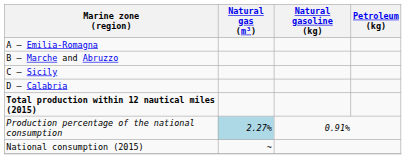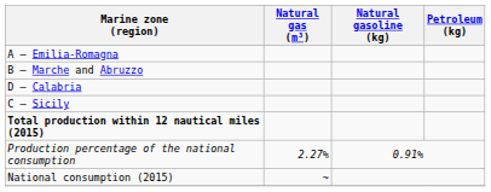 <table class="wikitable sortable">
 <tr>
 <th>Marine zone<br>(region)</th>
 <th><a href='#'>Natural gas</a><br>(<a href='#'>m³</a>)</th>
 <th><a href='#'>Natural gasoline</a><br>(kg)</th>
 <th><a href='#'>Petroleum</a><br>(kg)</th>
 </tr>
 <tr>
 <td>A – <a href='#'>Emilia-Romagna</a></td>
 <td style="text-align: right;"></td>
 <td style="text-align: right;"></td>
 <td style="text-align: right;"></td>
 </tr>
 <tr>
 <td>B – <a href='#'>Marche</a> and <a href='#'>Abruzzo</a></td>
 <td style="text-align: right;"></td>
 <td style="text-align: right;"></td>
 <td style="text-align: right;"></td>
 </tr>
 <tr>
-<td>C – <a href='#'>Sicily</a></td>
+<td>D – <a href='#'>Calabria</a></td>
 <td style="text-align: right;"></td>
 <td style="text-align: right;"></td>
 <td style="text-align: right;"></td>
 </tr>
 <tr>
-<td>D – <a href='#'>Calabria</a></td>
+<td>C – <a href='#'>Sicily</a></td>
 <td style="text-align: right;"></td>
 <td style="text-align: right;"></td>
 <td style="text-align: right;"></td>
 </tr>
 <tr>
 <td><strong>Total production within 12 nautical miles (2015)</strong></td>
 <td style="text-align: right;"><strong></strong></td>
 <td style="text-align: right;"><strong></strong></td>
 <td style="text-align: right;"><strong></strong></td>
 </tr>
 <tr>
 <td><em>Production percentage of the national consumption</em></td>
-<td style="background: lightblue; text-align: right;"><em>2.27%</em></td>
+<td style="text-align: right;"><em>2.27%</em></td>
 <td style="text-align: center;" colspan="2"><em>0.91%</em></td>
 </tr>
 <tr>
 <td>National consumption (2015)</td>
 <td style="text-align: right;">~</td>
 <td style="text-align: center;" colspan="2"></td>
 </tr>
 <tr>
 </tr>
 </table>
